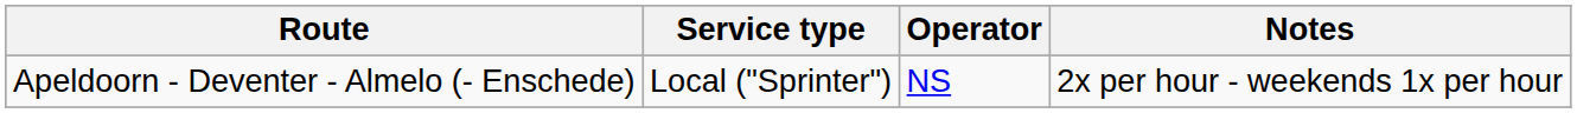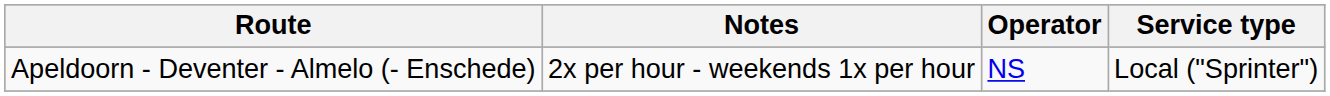 <table class="wikitable">
 <tr>
 <th>Route</th>
+<th>Notes</th>
+<th>Operator</th>
 <th>Service type</th>
-<th>Operator</th>
-<th>Notes</th>
 </tr>
 <tr>
 <td>Apeldoorn - Deventer - Almelo (- Enschede)</td>
+<td>2x per hour - weekends 1x per hour</td>
+<td><a href='#'>NS</a></td>
 <td>Local ("Sprinter")</td>
-<td><a href='#'>NS</a></td>
-<td>2x per hour - weekends 1x per hour</td>
 </tr>
 </table>
